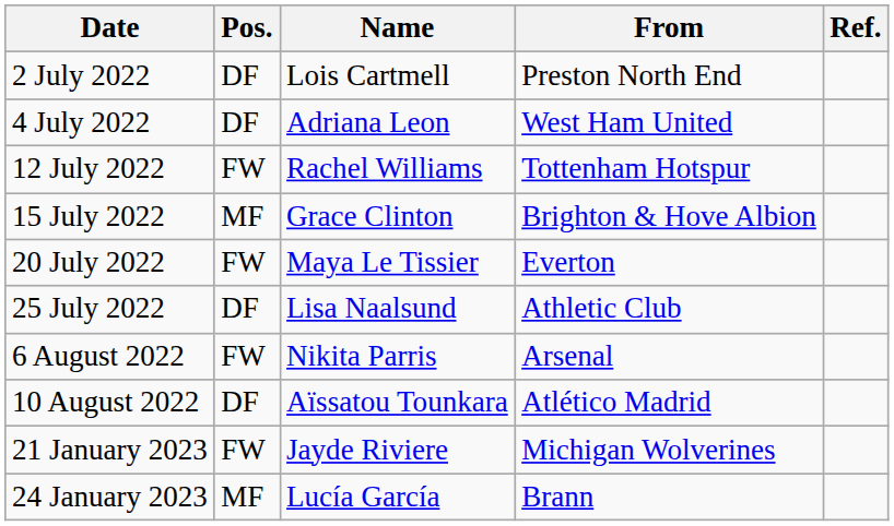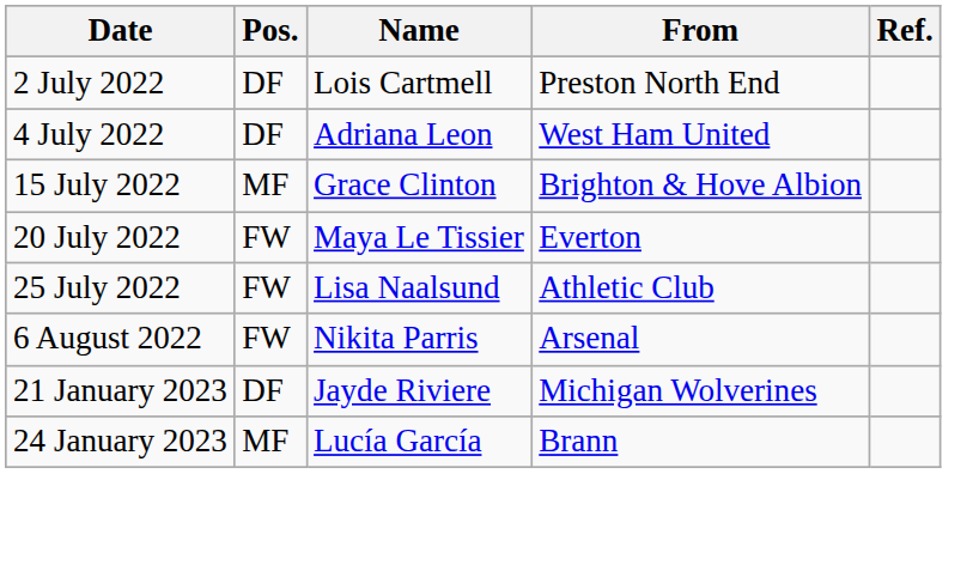 <table class="wikitable">
 <tr>
 <th>Date</th>
 <th>Pos.</th>
 <th>Name</th>
 <th>From</th>
 <th>Ref.</th>
 </tr>
 <tr>
 <td>2 July 2022</td>
 <td>DF</td>
 <td> Lois Cartmell</td>
 <td> Preston North End</td>
 <td></td>
 </tr>
 <tr>
 <td>4 July 2022</td>
 <td>DF</td>
 <td> <a href='#'>Adriana Leon</a></td>
 <td> <a href='#'>West Ham United</a></td>
 <td></td>
 </tr>
 <tr>
-<td>12 July 2022</td>
-<td>FW</td>
-<td> <a href='#'>Rachel Williams</a></td>
-<td> <a href='#'>Tottenham Hotspur</a></td>
-<td></td>
-</tr>
-<tr>
 <td>15 July 2022</td>
 <td>MF</td>
 <td> <a href='#'>Grace Clinton</a></td>
 <td> <a href='#'>Brighton & Hove Albion</a></td>
 <td></td>
 </tr>
 <tr>
 <td>20 July 2022</td>
 <td>FW</td>
 <td> <a href='#'>Maya Le Tissier</a></td>
 <td> <a href='#'>Everton</a></td>
 <td></td>
 </tr>
 <tr>
 <td>25 July 2022</td>
-<td>DF</td>
+<td>FW</td>
 <td> <a href='#'>Lisa Naalsund</a></td>
 <td> <a href='#'>Athletic Club</a></td>
 <td></td>
 </tr>
 <tr>
 <td>6 August 2022</td>
 <td>FW</td>
 <td> <a href='#'>Nikita Parris</a></td>
 <td> <a href='#'>Arsenal</a></td>
 <td></td>
 </tr>
 <tr>
-<td>10 August 2022</td>
+<td>21 January 2023</td>
 <td>DF</td>
-<td> <a href='#'>Aïssatou Tounkara</a></td>
-<td> <a href='#'>Atlético Madrid</a></td>
-<td></td>
-</tr>
-<tr>
-<td>21 January 2023</td>
-<td>FW</td>
 <td> <a href='#'>Jayde Riviere</a></td>
 <td> <a href='#'>Michigan Wolverines</a></td>
 <td></td>
 </tr>
 <tr>
 <td>24 January 2023</td>
 <td>MF</td>
 <td> <a href='#'>Lucía García</a></td>
 <td> <a href='#'>Brann</a></td>
 <td></td>
 </tr>
 </table>
